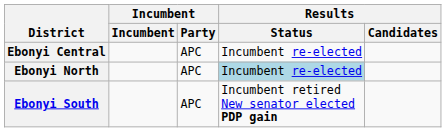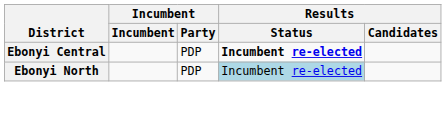 <table class="wikitable sortable">
 <tr valign=bottom>
 <th rowspan=2>District</th>
 <th colspan=2>Incumbent</th>
 <th colspan=2>Results</th>
 </tr>
 <tr valign=bottom>
 <th>Incumbent</th>
 <th>Party</th>
 <th>Status</th>
 <th>Candidates</th>
 </tr>
 <tr>
 <th>Ebonyi Central</th>
 <td></td>
-<td>APC</td>
-<td>Incumbent <a href='#'>re-elected</a></td>
+<td>PDP</td>
+<td><strong>Incumbent <a href='#'>re-elected</a></strong></td>
 <td nowrap></td>
 </tr>
 <tr>
 <th>Ebonyi North</th>
 <td></td>
-<td>APC</td>
+<td>PDP</td>
 <td style="background: lightblue;">Incumbent <a href='#'>re-elected</a></td>
 <td nowrap></td>
 </tr>
-<tr>
-<th><a href='#'>Ebonyi South</a></th>
-<td></td>
-<td>APC</td>
-<td>Incumbent retired<br><a href='#'>New senator elected</a><br><strong>PDP gain</strong></td>
-<td nowrap></td>
-</tr>
 </table>
